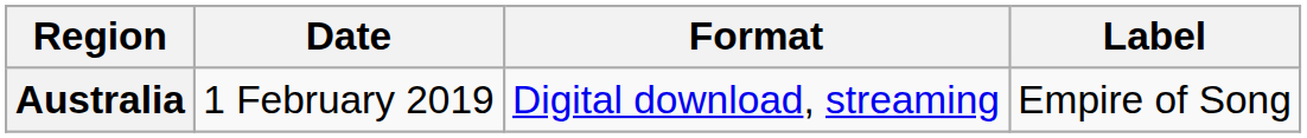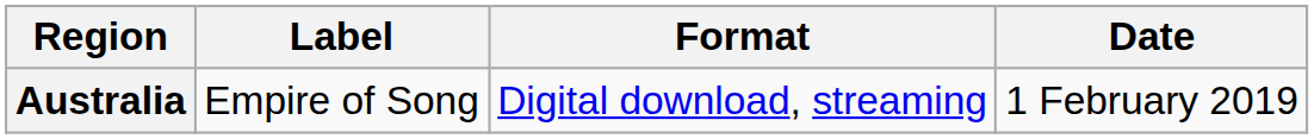 <table class="wikitable plainrowheaders">
 <tr>
 <th scope="col">Region</th>
+<th scope="col">Label</th>
+<th scope="col">Format</th>
 <th scope="col">Date</th>
-<th scope="col">Format</th>
-<th scope="col">Label</th>
 </tr>
 <tr>
 <th scope="row">Australia</th>
+<td>Empire of Song</td>
+<td><a href='#'>Digital download</a>, <a href='#'>streaming</a></td>
 <td>1 February 2019</td>
-<td><a href='#'>Digital download</a>, <a href='#'>streaming</a></td>
-<td>Empire of Song</td>
 </tr>
 </table>
